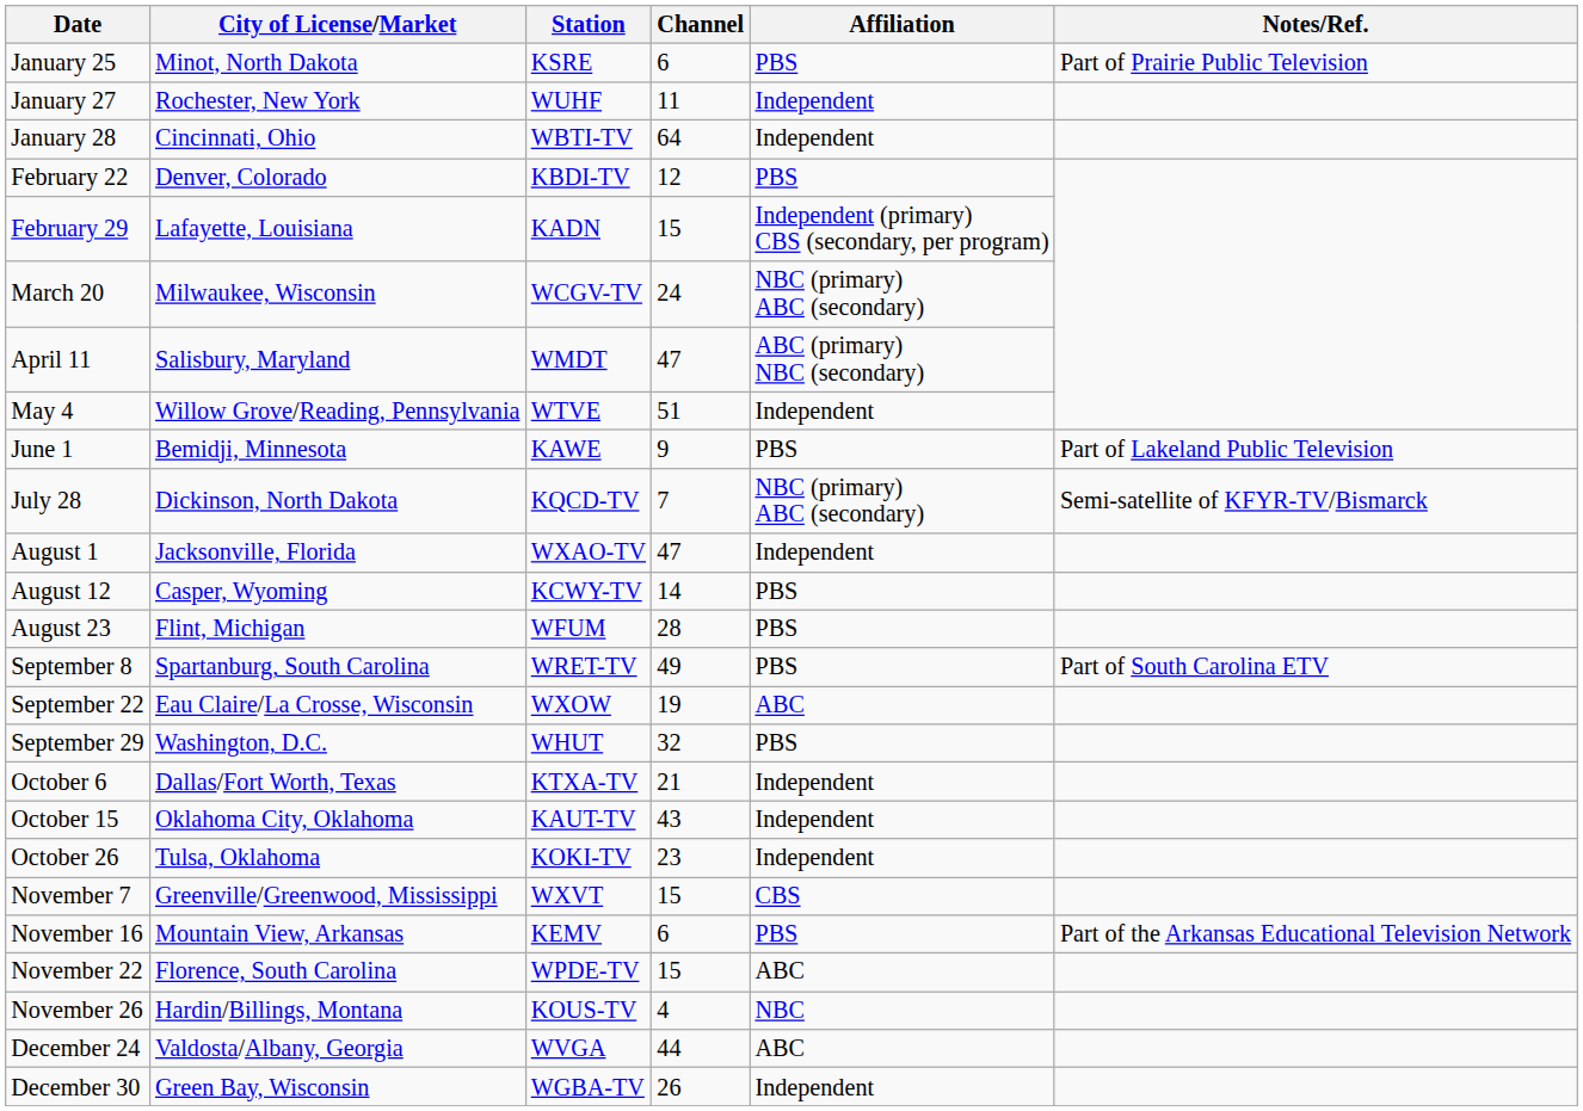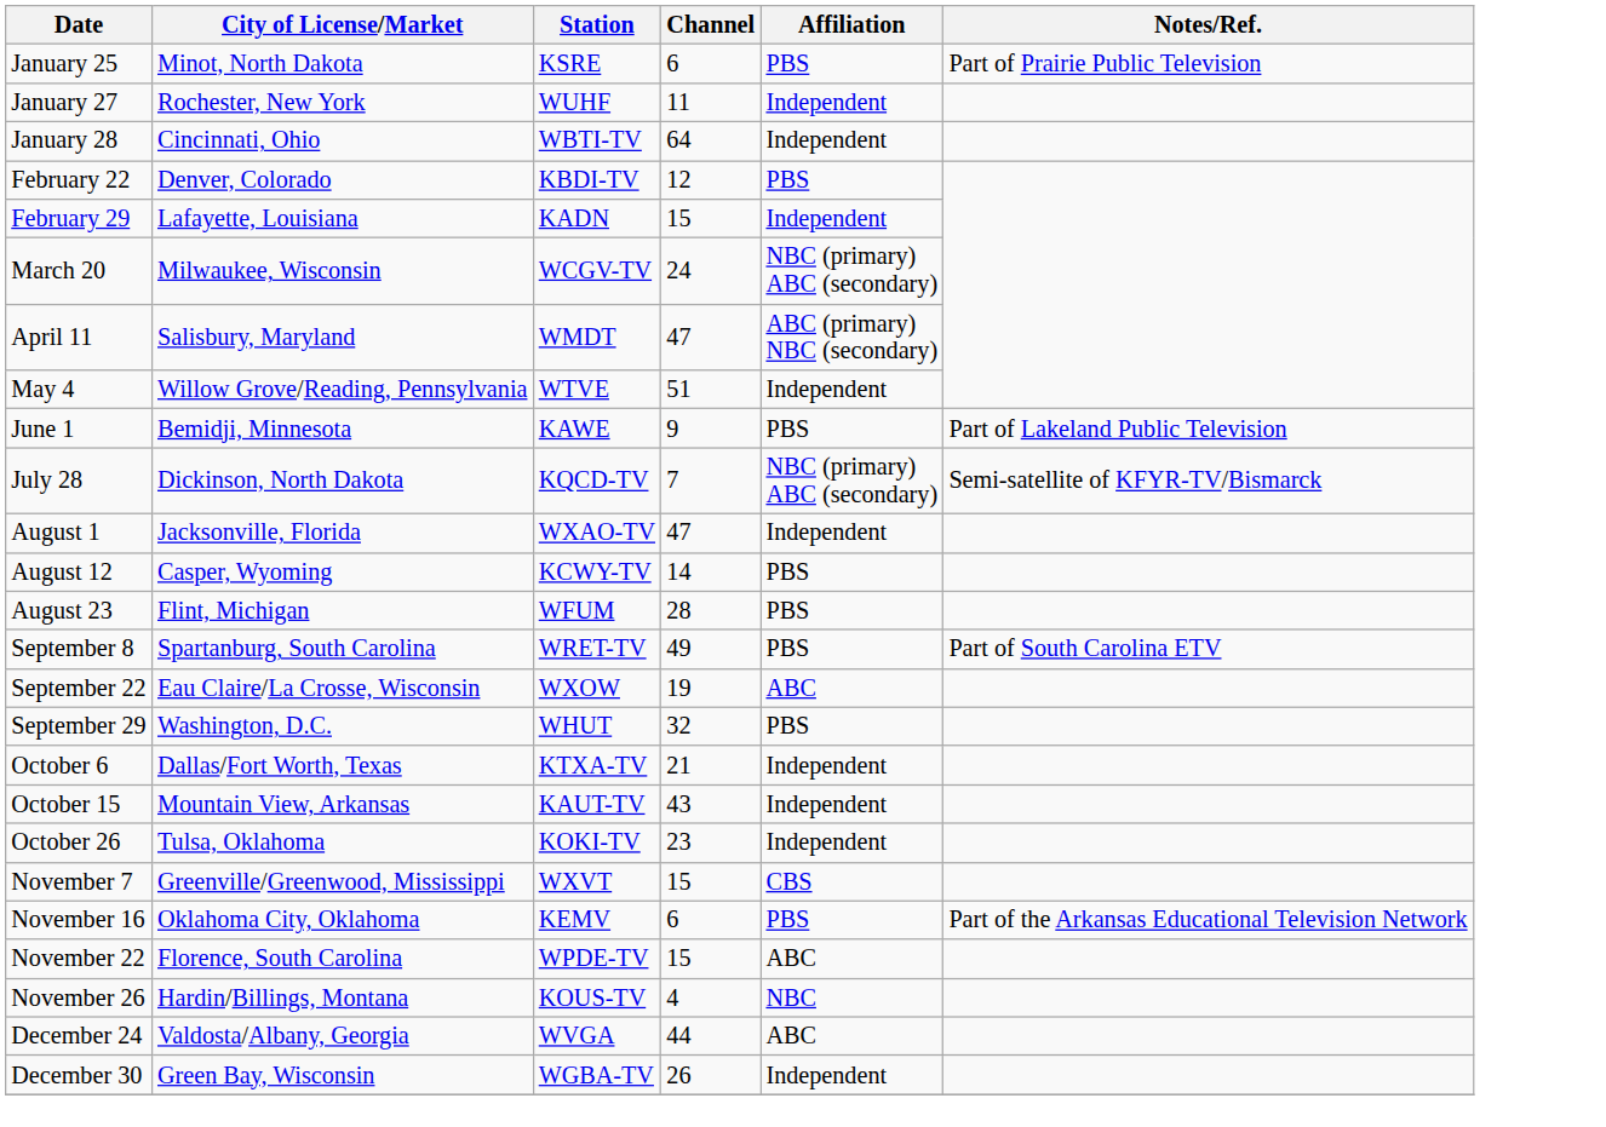 <table class="wikitable sortable">
 <tr>
 <th>Date</th>
 <th><a href='#'>City of License</a>/<a href='#'>Market</a></th>
 <th><a href='#'>Station</a></th>
 <th>Channel</th>
 <th>Affiliation</th>
 <th>Notes/Ref.</th>
 </tr>
 <tr>
 <td>January 25</td>
 <td><a href='#'>Minot, North Dakota</a></td>
 <td><a href='#'>KSRE</a></td>
 <td>6</td>
 <td><a href='#'>PBS</a></td>
 <td>Part of <a href='#'>Prairie Public Television</a></td>
 </tr>
 <tr>
 <td>January 27</td>
 <td><a href='#'>Rochester, New York</a></td>
 <td><a href='#'>WUHF</a></td>
 <td>11</td>
 <td><a href='#'>Independent</a></td>
 </tr>
 <tr>
 <td>January 28</td>
 <td><a href='#'>Cincinnati, Ohio</a></td>
 <td><a href='#'>WBTI-TV</a></td>
 <td>64</td>
 <td>Independent</td>
 <td></td>
 </tr>
 <tr>
 <td>February 22</td>
 <td><a href='#'>Denver, Colorado</a></td>
 <td><a href='#'>KBDI-TV</a></td>
 <td>12</td>
 <td><a href='#'>PBS</a></td>
 </tr>
 <tr>
 <td><a href='#'>February 29</a></td>
 <td><a href='#'>Lafayette, Louisiana</a></td>
 <td><a href='#'>KADN</a></td>
 <td>15</td>
-<td><a href='#'>Independent</a> (primary) <br> <a href='#'>CBS</a> (secondary, per program)</td>
+<td><a href='#'>Independent</a></td>
 </tr>
 <tr>
 <td>March 20</td>
 <td><a href='#'>Milwaukee, Wisconsin</a></td>
 <td><a href='#'>WCGV-TV</a></td>
 <td>24</td>
 <td><a href='#'>NBC</a> (primary) <br> <a href='#'>ABC</a> (secondary)</td>
 </tr>
 <tr>
 <td>April 11</td>
 <td><a href='#'>Salisbury, Maryland</a></td>
 <td><a href='#'>WMDT</a></td>
 <td>47</td>
 <td><a href='#'>ABC</a> (primary) <br> <a href='#'>NBC</a> (secondary)</td>
 </tr>
 <tr>
 <td>May 4</td>
 <td><a href='#'>Willow Grove</a>/<a href='#'>Reading, Pennsylvania</a></td>
 <td><a href='#'>WTVE</a></td>
 <td>51</td>
 <td>Independent</td>
 </tr>
 <tr>
 <td>June 1</td>
 <td><a href='#'>Bemidji, Minnesota</a></td>
 <td><a href='#'>KAWE</a></td>
 <td>9</td>
 <td>PBS</td>
 <td>Part of <a href='#'>Lakeland Public Television</a></td>
 </tr>
 <tr>
 <td>July 28</td>
 <td><a href='#'>Dickinson, North Dakota</a></td>
 <td><a href='#'>KQCD-TV</a></td>
 <td>7</td>
 <td><a href='#'>NBC</a> (primary) <br> <a href='#'>ABC</a> (secondary)</td>
 <td>Semi-satellite of <a href='#'>KFYR-TV</a>/<a href='#'>Bismarck</a></td>
 </tr>
 <tr>
 <td>August 1</td>
 <td><a href='#'>Jacksonville, Florida</a></td>
 <td><a href='#'>WXAO-TV</a></td>
 <td>47</td>
 <td>Independent</td>
 <td></td>
 </tr>
 <tr>
 <td>August 12</td>
 <td><a href='#'>Casper, Wyoming</a></td>
 <td><a href='#'>KCWY-TV</a></td>
 <td>14</td>
 <td>PBS</td>
 <td></td>
 </tr>
 <tr>
 <td>August 23</td>
 <td><a href='#'>Flint, Michigan</a></td>
 <td><a href='#'>WFUM</a></td>
 <td>28</td>
 <td>PBS</td>
 <td></td>
 </tr>
 <tr>
 <td>September 8</td>
 <td><a href='#'>Spartanburg, South Carolina</a> <br> </td>
 <td><a href='#'>WRET-TV</a></td>
 <td>49</td>
 <td>PBS</td>
 <td>Part of <a href='#'>South Carolina ETV</a></td>
 </tr>
 <tr>
 <td>September 22</td>
 <td><a href='#'>Eau Claire</a>/<a href='#'>La Crosse, Wisconsin</a></td>
 <td><a href='#'>WXOW</a></td>
 <td>19</td>
 <td><a href='#'>ABC</a></td>
 <td></td>
 </tr>
 <tr>
 <td>September 29</td>
 <td><a href='#'>Washington, D.C.</a></td>
 <td><a href='#'>WHUT</a></td>
 <td>32</td>
 <td>PBS</td>
 <td></td>
 </tr>
 <tr>
 <td>October 6</td>
 <td><a href='#'>Dallas</a>/<a href='#'>Fort Worth, Texas</a></td>
 <td><a href='#'>KTXA-TV</a></td>
 <td>21</td>
 <td>Independent</td>
 <td></td>
 </tr>
 <tr>
 <td>October 15</td>
-<td><a href='#'>Oklahoma City, Oklahoma</a></td>
+<td><a href='#'>Mountain View, Arkansas</a></td>
 <td><a href='#'>KAUT-TV</a></td>
 <td>43</td>
 <td>Independent</td>
 <td></td>
 </tr>
 <tr>
 <td>October 26</td>
 <td><a href='#'>Tulsa, Oklahoma</a></td>
 <td><a href='#'>KOKI-TV</a></td>
 <td>23</td>
 <td>Independent</td>
 <td></td>
 </tr>
 <tr>
 <td>November 7</td>
 <td><a href='#'>Greenville</a>/<a href='#'>Greenwood, Mississippi</a></td>
 <td><a href='#'>WXVT</a></td>
 <td>15</td>
 <td><a href='#'>CBS</a></td>
 <td></td>
 </tr>
 <tr>
 <td>November 16</td>
-<td><a href='#'>Mountain View, Arkansas</a></td>
+<td><a href='#'>Oklahoma City, Oklahoma</a></td>
 <td><a href='#'>KEMV</a></td>
 <td>6</td>
 <td><a href='#'>PBS</a></td>
 <td>Part of the <a href='#'>Arkansas Educational Television Network</a></td>
 </tr>
 <tr>
 <td>November 22</td>
 <td><a href='#'>Florence, South Carolina</a></td>
 <td><a href='#'>WPDE-TV</a></td>
 <td>15</td>
 <td>ABC</td>
 <td></td>
 </tr>
 <tr>
 <td>November 26</td>
 <td><a href='#'>Hardin</a>/<a href='#'>Billings, Montana</a></td>
 <td><a href='#'>KOUS-TV</a></td>
 <td>4</td>
 <td><a href='#'>NBC</a></td>
 <td></td>
 </tr>
 <tr>
 <td>December 24</td>
 <td><a href='#'>Valdosta</a>/<a href='#'>Albany, Georgia</a></td>
 <td><a href='#'>WVGA</a></td>
 <td>44</td>
 <td>ABC</td>
 <td></td>
 </tr>
 <tr>
 <td>December 30</td>
 <td><a href='#'>Green Bay, Wisconsin</a></td>
 <td><a href='#'>WGBA-TV</a></td>
 <td>26</td>
 <td>Independent</td>
 <td></td>
 </tr>
 <tr>
 </tr>
 </table>
